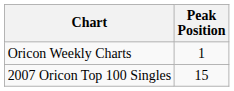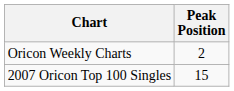 <table class="wikitable">
 <tr>
 <th>Chart</th>
 <th>Peak<br>Position</th>
 </tr>
 <tr>
 <td>Oricon Weekly Charts</td>
-<td align="center">1</td>
+<td align="center">2</td>
 </tr>
 <tr>
 <td>2007 Oricon Top 100 Singles</td>
 <td align="center">15</td>
 </tr>
 </table>
